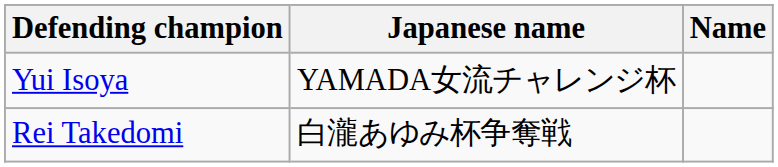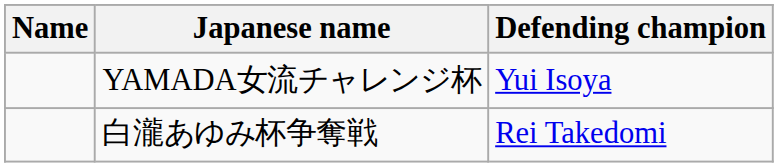 <table class='wikitable'>
 <tr>
+<th>Name</th>
+<th>Japanese name</th>
 <th>Defending champion</th>
-<th>Japanese name</th>
-<th>Name</th>
 </tr>
 <tr>
+<td></td>
+<td>YAMADA女流チャレンジ杯</td>
 <td><a href='#'>Yui Isoya</a></td>
-<td>YAMADA女流チャレンジ杯</td>
-<td></td>
 </tr>
 <tr>
+<td></td>
+<td>白瀧あゆみ杯争奪戦</td>
 <td><a href='#'>Rei Takedomi</a></td>
-<td>白瀧あゆみ杯争奪戦</td>
-<td></td>
 </tr>
 </table>
